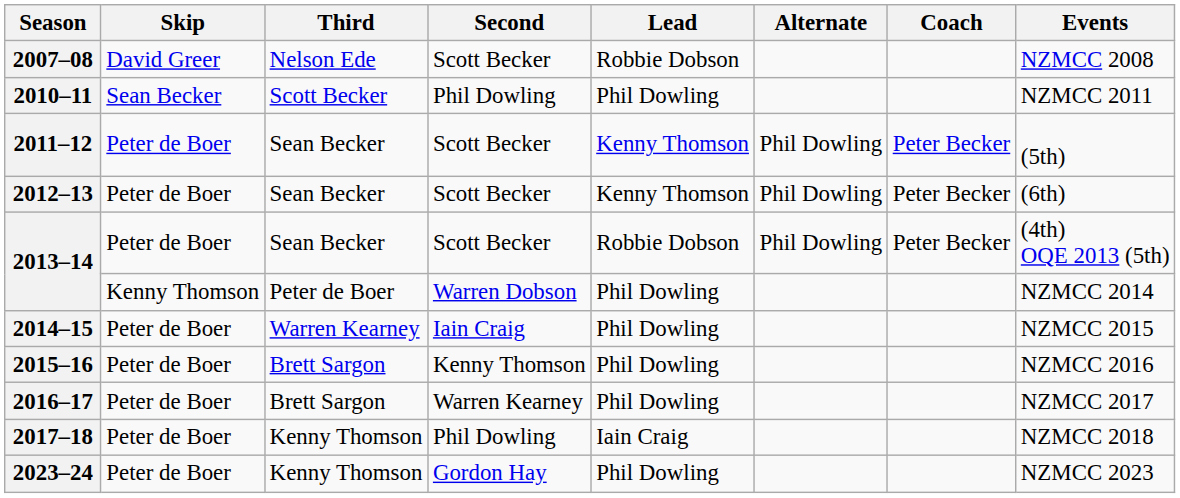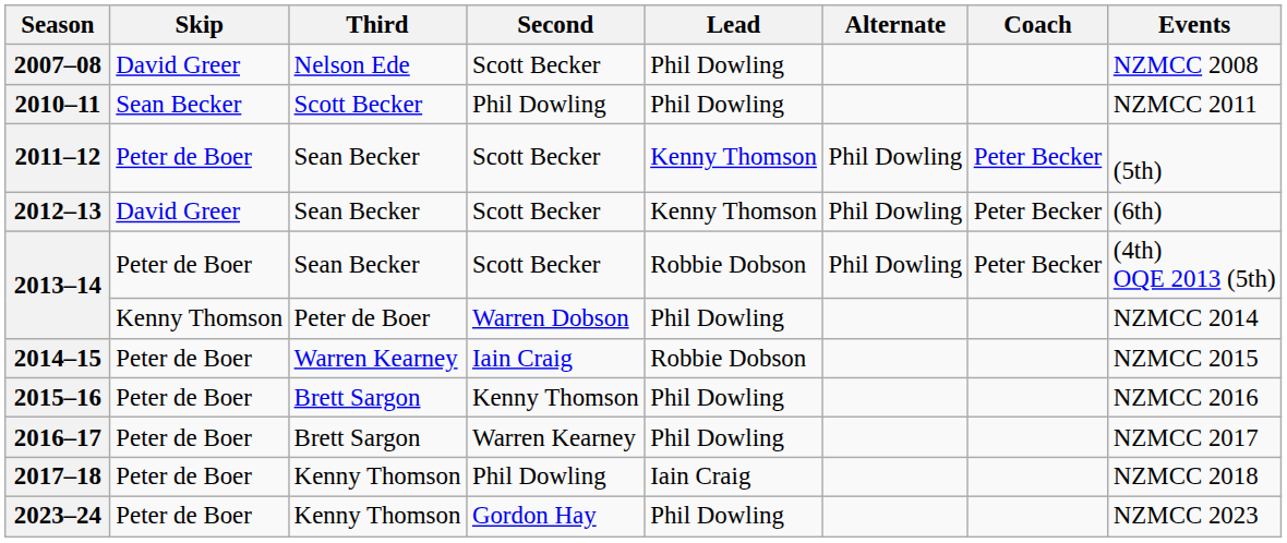 <table class="wikitable">
 <tr>
 <th scope="col" width=60>Season</th>
 <th scope="col">Skip</th>
 <th scope="col">Third</th>
 <th scope="col">Second</th>
 <th scope="col">Lead</th>
 <th scope="col">Alternate</th>
 <th scope="col">Coach</th>
 <th scope="col">Events</th>
 </tr>
 <tr>
 <th scope="row">2007–08</th>
 <td><a href='#'>David Greer</a></td>
 <td><a href='#'>Nelson Ede</a></td>
 <td>Scott Becker</td>
-<td>Robbie Dobson</td>
+<td>Phil Dowling</td>
 <td></td>
 <td></td>
 <td><a href='#'>NZMCC</a> 2008 </td>
 </tr>
 <tr>
 <th scope="row">2010–11</th>
 <td><a href='#'>Sean Becker</a></td>
 <td><a href='#'>Scott Becker</a></td>
 <td>Phil Dowling</td>
 <td>Phil Dowling</td>
 <td></td>
 <td></td>
 <td>NZMCC 2011 </td>
 </tr>
 <tr>
 <th scope="row">2011–12</th>
 <td><a href='#'>Peter de Boer</a></td>
 <td>Sean Becker</td>
 <td>Scott Becker</td>
 <td><a href='#'>Kenny Thomson</a></td>
 <td>Phil Dowling</td>
 <td><a href='#'>Peter Becker</a></td>
 <td> <br> (5th)</td>
 </tr>
 <tr>
 <th scope="row">2012–13</th>
-<td>Peter de Boer</td>
+<td><a href='#'>David Greer</a></td>
 <td>Sean Becker</td>
 <td>Scott Becker</td>
 <td>Kenny Thomson</td>
 <td>Phil Dowling</td>
 <td>Peter Becker</td>
 <td> (6th)</td>
 </tr>
 <tr>
 <th scope="row" rowspan=2>2013–14</th>
 <td>Peter de Boer</td>
 <td>Sean Becker</td>
 <td>Scott Becker</td>
 <td>Robbie Dobson</td>
 <td>Phil Dowling</td>
 <td>Peter Becker</td>
 <td> (4th)<br><a href='#'>OQE 2013</a> (5th)</td>
 </tr>
 <tr>
 <td>Kenny Thomson</td>
 <td>Peter de Boer</td>
 <td><a href='#'>Warren Dobson</a></td>
 <td>Phil Dowling</td>
 <td></td>
 <td></td>
 <td>NZMCC 2014 </td>
 </tr>
 <tr>
 <th scope="row">2014–15</th>
 <td>Peter de Boer</td>
 <td><a href='#'>Warren Kearney</a></td>
 <td><a href='#'>Iain Craig</a></td>
-<td>Phil Dowling</td>
+<td>Robbie Dobson</td>
 <td></td>
 <td></td>
 <td>NZMCC 2015 </td>
 </tr>
 <tr>
 <th scope="row">2015–16</th>
 <td>Peter de Boer</td>
 <td><a href='#'>Brett Sargon</a></td>
 <td>Kenny Thomson</td>
 <td>Phil Dowling</td>
 <td></td>
 <td></td>
 <td>NZMCC 2016 </td>
 </tr>
 <tr>
 <th scope="row">2016–17</th>
 <td>Peter de Boer</td>
 <td>Brett Sargon</td>
 <td>Warren Kearney</td>
 <td>Phil Dowling</td>
 <td></td>
 <td></td>
 <td>NZMCC 2017 </td>
 </tr>
 <tr>
 <th scope="row">2017–18</th>
 <td>Peter de Boer</td>
 <td>Kenny Thomson</td>
 <td>Phil Dowling</td>
 <td>Iain Craig</td>
 <td></td>
 <td></td>
 <td>NZMCC 2018 </td>
 </tr>
 <tr>
 <th scope="row">2023–24</th>
 <td>Peter de Boer</td>
 <td>Kenny Thomson</td>
 <td><a href='#'>Gordon Hay</a></td>
 <td>Phil Dowling</td>
 <td></td>
 <td></td>
 <td>NZMCC 2023 </td>
 </tr>
 </table>
